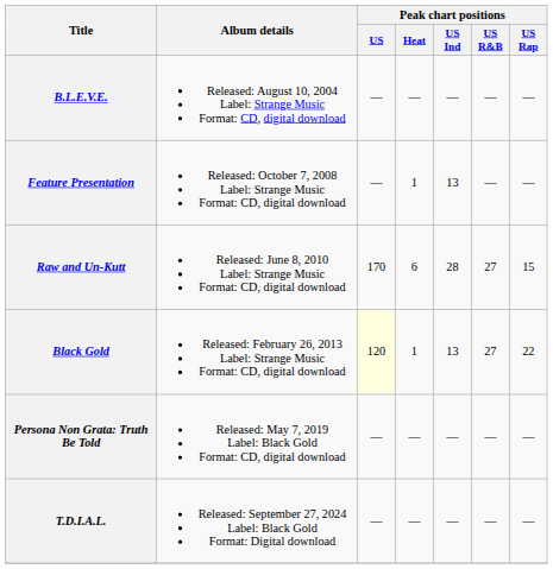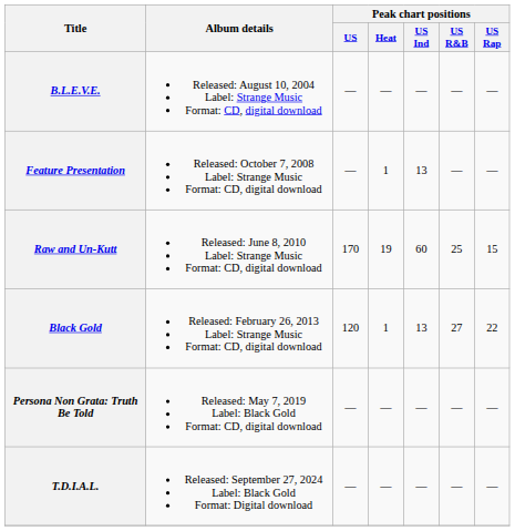 <table class="wikitable plainrowheaders" style="text-align:center;">
 <tr>
 <th scope="col" rowspan="2" style="width:12em;">Title</th>
 <th scope="col" rowspan="2" style="width:16em;">Album details</th>
 <th scope="col" colspan="5">Peak chart positions</th>
 </tr>
 <tr>
 <th scope="col" style="width:3em;font-size:90%;"><a href='#'>US</a><br></th>
 <th scope="col" style="width:3em;font-size:90%;"><a href='#'>Heat</a><br></th>
 <th scope="col" style="width:3em;font-size:90%;"><a href='#'>US<br>Ind</a><br></th>
 <th scope="col" style="width:3em;font-size:90%;"><a href='#'>US R&B</a><br></th>
 <th scope="col" style="width:3em;font-size:90%;"><a href='#'>US<br>Rap</a><br></th>
 </tr>
 <tr>
 <th scope="row"><em><a href='#'>B.L.E.V.E.</a></em></th>
 <td><br><ul><li>Released: August 10, 2004</li><li>Label: <a href='#'>Strange Music</a></li><li>Format: <a href='#'>CD</a>, <a href='#'>digital download</a></li></ul></td>
 <td>—</td>
 <td>—</td>
 <td>—</td>
 <td>—</td>
 <td>—</td>
 </tr>
 <tr>
 <th scope="row"><em><a href='#'>Feature Presentation</a></em></th>
 <td><br><ul><li>Released: October 7, 2008</li><li>Label: Strange Music</li><li>Format: CD, digital download</li></ul></td>
 <td>—</td>
 <td>1</td>
 <td>13</td>
 <td>—</td>
 <td>—</td>
 </tr>
 <tr>
 <th scope="row"><em><a href='#'>Raw and Un-Kutt</a></em></th>
 <td><br><ul><li>Released: June 8, 2010</li><li>Label: Strange Music</li><li>Format: CD, digital download</li></ul></td>
 <td>170</td>
-<td>6</td>
-<td>28</td>
-<td>27</td>
+<td>19</td>
+<td>60</td>
+<td>25</td>
 <td>15</td>
 </tr>
 <tr>
 <th scope="row"><em><a href='#'>Black Gold</a></em></th>
 <td><br><ul><li>Released: February 26, 2013</li><li>Label: Strange Music</li><li>Format: CD, digital download</li></ul></td>
-<td style="background: lightyellow;">120</td>
+<td>120</td>
 <td>1</td>
 <td>13</td>
 <td>27</td>
 <td>22</td>
 </tr>
 <tr>
 <th scope="row"><em>Persona Non Grata: Truth Be Told</em></th>
 <td><br><ul><li>Released: May 7, 2019</li><li>Label: Black Gold</li><li>Format: CD, digital download</li></ul></td>
 <td>—</td>
 <td>—</td>
 <td>—</td>
 <td>—</td>
 <td>—</td>
 </tr>
 <tr>
 <th scope="row"><em>T.D.I.A.L.</em></th>
 <td><br><ul><li>Released: September 27, 2024</li><li>Label: Black Gold</li><li>Format: Digital download</li></ul></td>
 <td>—</td>
 <td>—</td>
 <td>—</td>
 <td>—</td>
 <td>—</td>
 </tr>
 <tr>
 </tr>
 </table>
